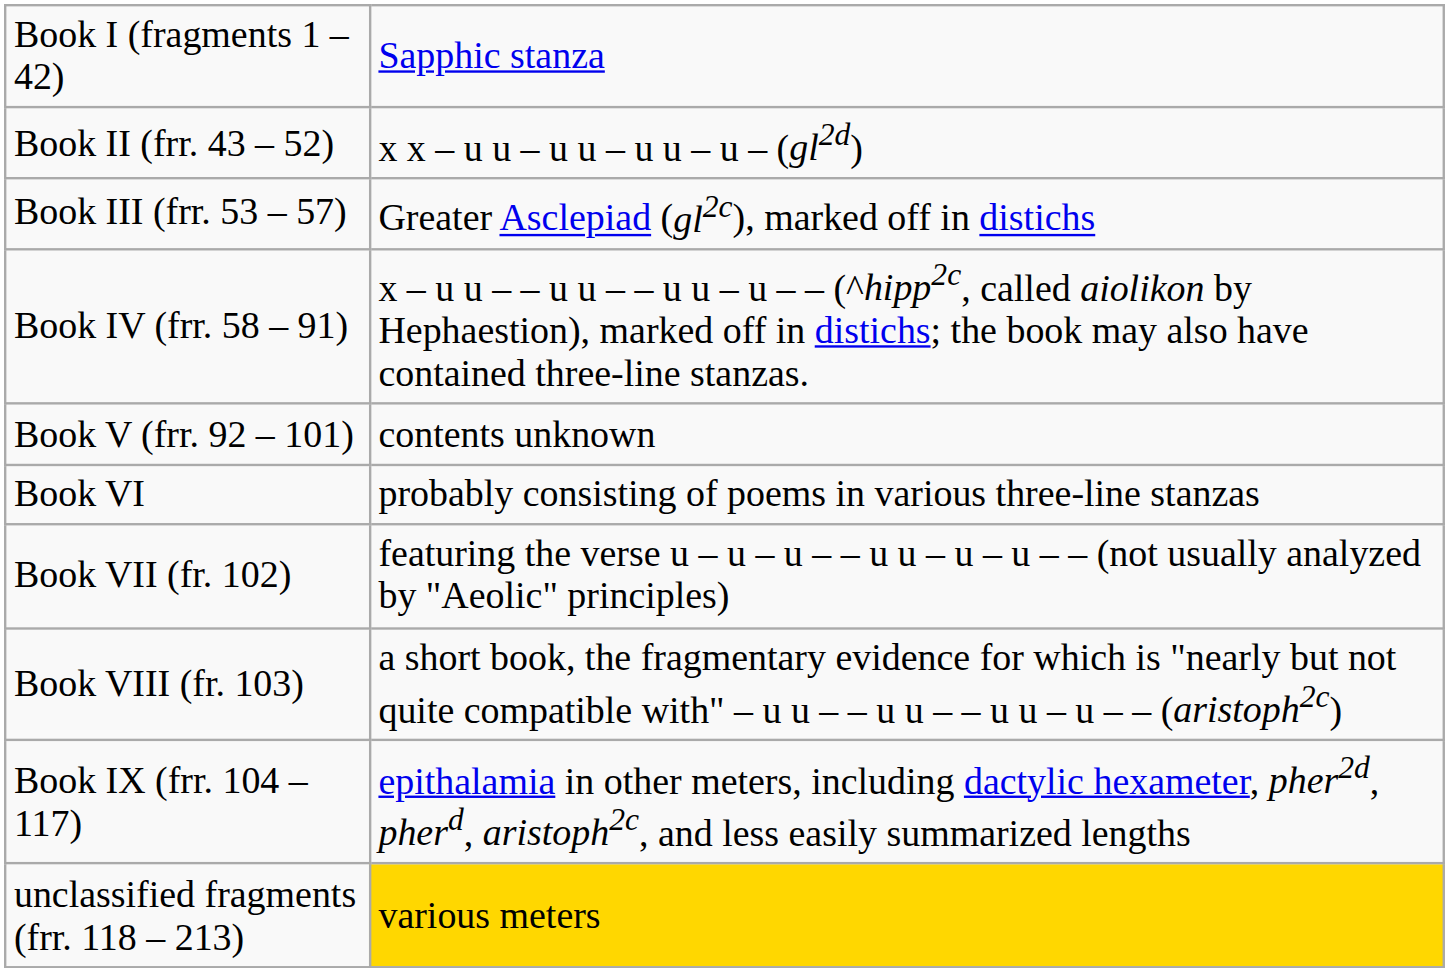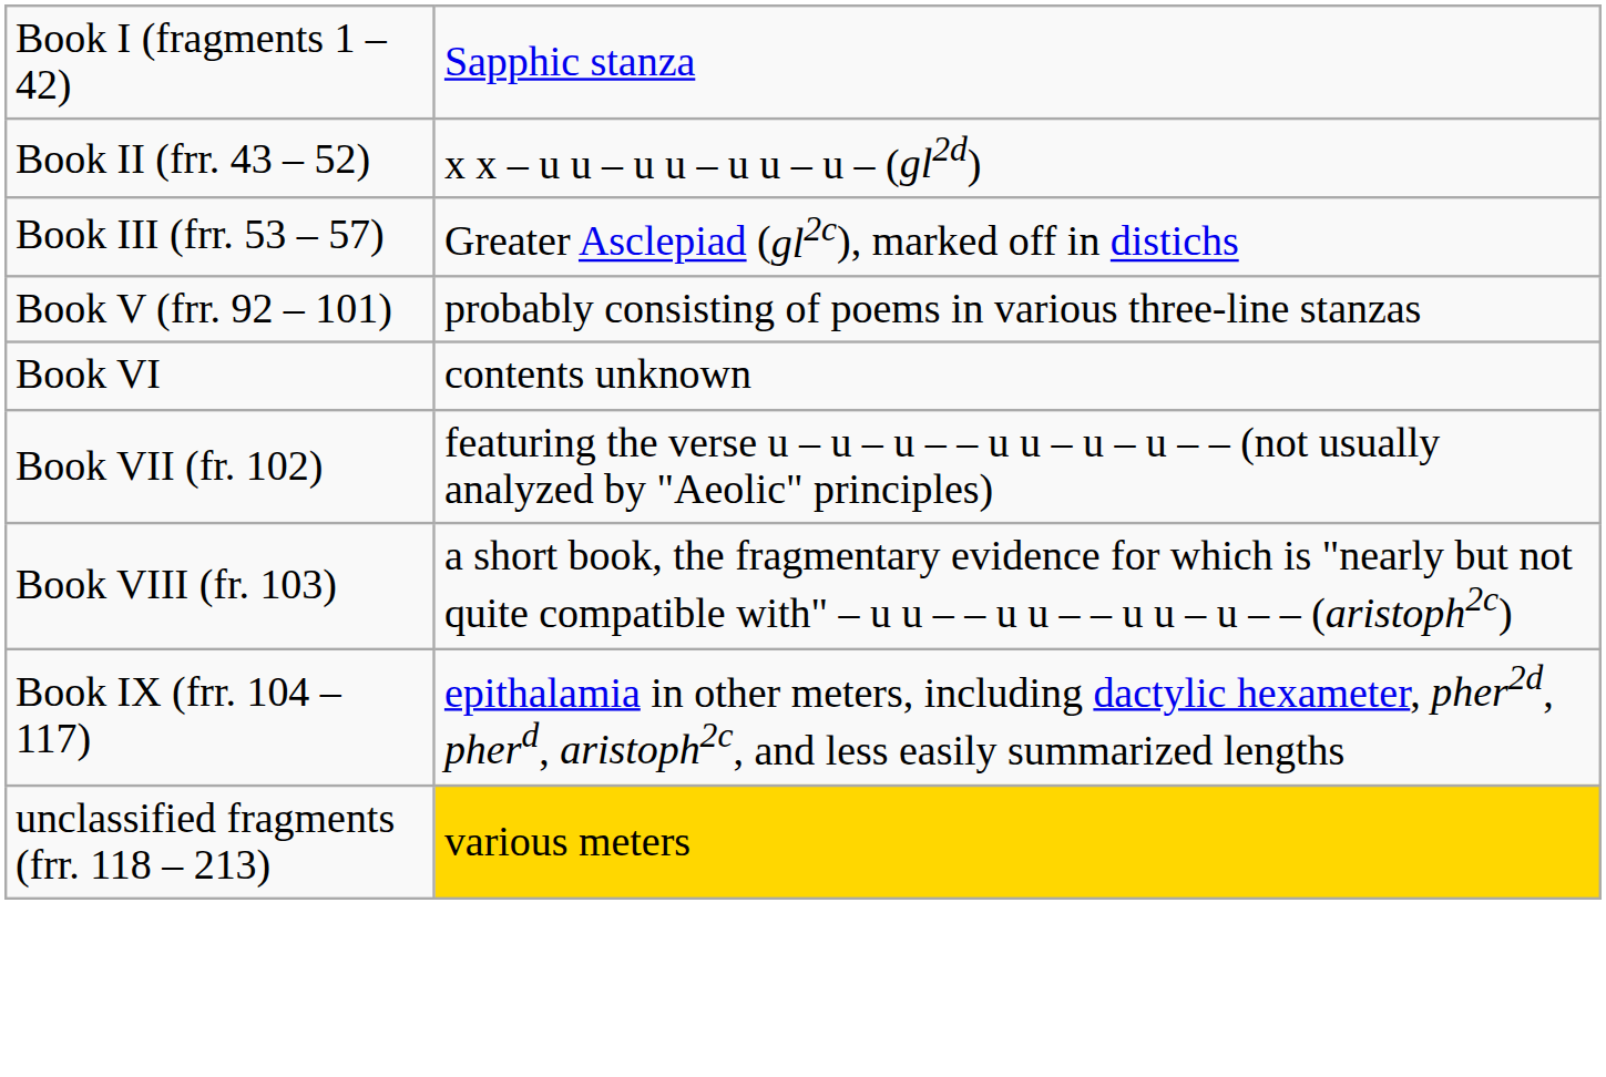 <table class="wikitable">
 <tr>
 <td>Book I (fragments 1 – 42)</td>
 <td><a href='#'>Sapphic stanza</a></td>
 </tr>
 <tr>
 <td>Book II (frr. 43 – 52)</td>
 <td>x x – u u – u u – u u – u – (<em>gl<sup>2d</sup></em>)</td>
 </tr>
 <tr>
 <td>Book III (frr. 53 – 57)</td>
 <td>Greater <a href='#'>Asclepiad</a> (<em>gl<sup>2c</sup></em>), marked off in <a href='#'>distichs</a></td>
 </tr>
 <tr>
-<td>Book IV (frr. 58 – 91)</td>
-<td>x – u u – – u u – – u u – u – – (^<em>hipp<sup>2c</sup></em>, called <em>aiolikon</em> by Hephaestion), marked off in <a href='#'>distichs</a>; the book may also have contained three-line stanzas.</td>
-</tr>
-<tr>
 <td>Book V (frr. 92 – 101)</td>
-<td>contents unknown</td>
+<td>probably consisting of poems in various three-line stanzas</td>
 </tr>
 <tr>
 <td>Book VI</td>
-<td>probably consisting of poems in various three-line stanzas</td>
+<td>contents unknown</td>
 </tr>
 <tr>
 <td>Book VII (fr. 102)</td>
 <td>featuring the verse u – u – u – – u u – u – u – – (not usually analyzed by "Aeolic" principles)</td>
 </tr>
 <tr>
 <td>Book VIII (fr. 103)</td>
 <td>a short book, the fragmentary evidence for which is "nearly but not quite compatible with" – u u – – u u – – u u – u – – (<em>aristoph<sup>2c</sup></em>)</td>
 </tr>
 <tr>
 <td>Book IX (frr. 104 – 117)</td>
 <td><a href='#'>epithalamia</a> in other meters, including <a href='#'>dactylic hexameter</a>, <em>pher<sup>2d</sup></em>, <em>pher<sup>d</sup></em>, <em>aristoph<sup>2c</sup></em>, and less easily summarized lengths</td>
 </tr>
 <tr>
 <td>unclassified fragments (frr. 118 – 213)</td>
 <td style="background: gold;">various meters</td>
 </tr>
 <tr>
 </tr>
 </table>
